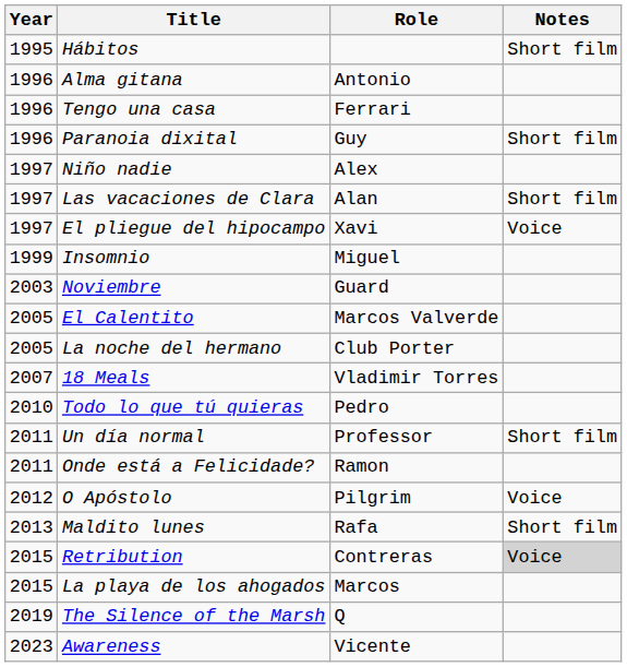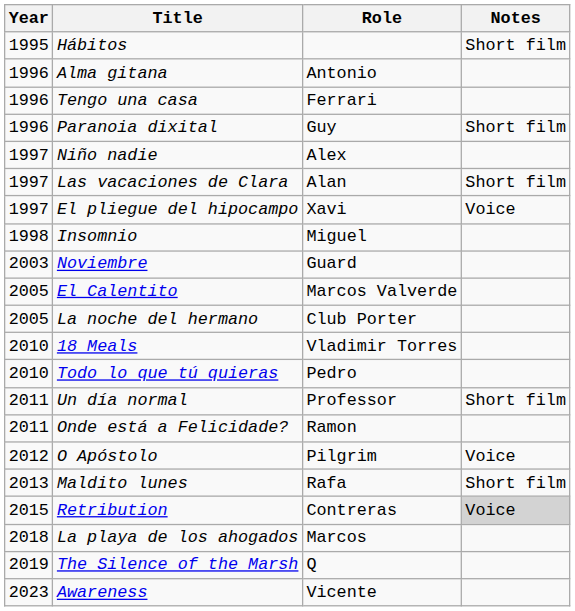 <table class="wikitable sortable">
 <tr>
 <th>Year</th>
 <th>Title</th>
 <th>Role</th>
 <th>Notes</th>
 </tr>
 <tr>
 <td>1995</td>
 <td><em>Hábitos</em></td>
 <td></td>
 <td>Short film</td>
 </tr>
 <tr>
 <td>1996</td>
 <td><em>Alma gitana</em></td>
 <td>Antonio</td>
 <td></td>
 </tr>
 <tr>
 <td>1996</td>
 <td><em>Tengo una casa</em></td>
 <td>Ferrari</td>
 <td></td>
 </tr>
 <tr>
 <td>1996</td>
 <td><em>Paranoia dixital</em></td>
 <td>Guy</td>
 <td>Short film</td>
 </tr>
 <tr>
 <td>1997</td>
 <td><em>Niño nadie</em></td>
 <td>Alex</td>
 <td></td>
 </tr>
 <tr>
 <td>1997</td>
 <td><em>Las vacaciones de Clara</em></td>
 <td>Alan</td>
 <td>Short film</td>
 </tr>
 <tr>
 <td>1997</td>
 <td><em>El pliegue del hipocampo</em></td>
 <td>Xavi</td>
 <td>Voice</td>
 </tr>
 <tr>
-<td>1999</td>
+<td>1998</td>
 <td><em>Insomnio</em></td>
 <td>Miguel</td>
 <td></td>
 </tr>
 <tr>
 <td>2003</td>
 <td><em><a href='#'>Noviembre</a></em></td>
 <td>Guard</td>
 <td></td>
 </tr>
 <tr>
 <td>2005</td>
 <td><em><a href='#'>El Calentito</a></em></td>
 <td>Marcos Valverde</td>
 <td></td>
 </tr>
 <tr>
 <td>2005</td>
 <td><em>La noche del hermano</em></td>
 <td>Club Porter</td>
 <td></td>
 </tr>
 <tr>
-<td>2007</td>
+<td>2010</td>
 <td><em><a href='#'>18 Meals</a></em></td>
 <td>Vladimir Torres</td>
 <td></td>
 </tr>
 <tr>
 <td>2010</td>
 <td><em><a href='#'>Todo lo que tú quieras</a></em></td>
 <td>Pedro</td>
 <td></td>
 </tr>
 <tr>
 <td>2011</td>
 <td><em>Un día normal</em></td>
 <td>Professor</td>
 <td>Short film</td>
 </tr>
 <tr>
 <td>2011</td>
 <td><em>Onde está a Felicidade?</em></td>
 <td>Ramon</td>
 <td></td>
 </tr>
 <tr>
 <td>2012</td>
 <td><em>O Apóstolo</em></td>
 <td>Pilgrim</td>
 <td>Voice</td>
 </tr>
 <tr>
 <td>2013</td>
 <td><em>Maldito lunes</em></td>
 <td>Rafa</td>
 <td>Short film</td>
 </tr>
 <tr>
 <td>2015</td>
 <td><em><a href='#'>Retribution</a></em></td>
 <td>Contreras</td>
 <td style="background: lightgrey;">Voice</td>
 </tr>
 <tr>
-<td>2015</td>
+<td>2018</td>
 <td><em>La playa de los ahogados</em></td>
 <td>Marcos</td>
 <td></td>
 </tr>
 <tr>
 <td>2019</td>
 <td><em><a href='#'>The Silence of the Marsh</a></em></td>
 <td>Q</td>
 <td></td>
 </tr>
 <tr>
 <td>2023</td>
 <td><em><a href='#'>Awareness</a></em></td>
 <td>Vicente</td>
 <td></td>
 </tr>
 </table>
